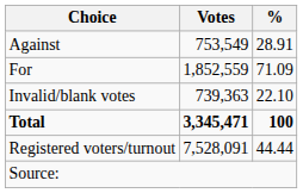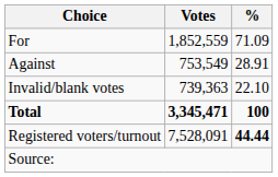 <table class=wikitable style=text-align:right>
 <tr>
 <th>Choice</th>
 <th>Votes</th>
 <th>%</th>
 </tr>
 <tr>
+<td align=left>For</td>
+<td>1,852,559</td>
+<td>71.09</td>
+</tr>
+<tr>
 <td align=left>Against</td>
 <td>753,549</td>
 <td>28.91</td>
-</tr>
-<tr>
-<td align=left>For</td>
-<td>1,852,559</td>
-<td>71.09</td>
 </tr>
 <tr>
 <td align=left>Invalid/blank votes</td>
 <td>739,363</td>
 <td>22.10</td>
 </tr>
 <tr>
 <td align=left><strong>Total</strong></td>
 <td><strong>3,345,471</strong></td>
 <td><strong>100</strong></td>
 </tr>
 <tr>
 <td align=left>Registered voters/turnout</td>
 <td>7,528,091</td>
-<td>44.44</td>
+<td><strong>44.44</strong></td>
 </tr>
 <tr>
 <td colspan=3 align=left>Source: </td>
 </tr>
 </table>
